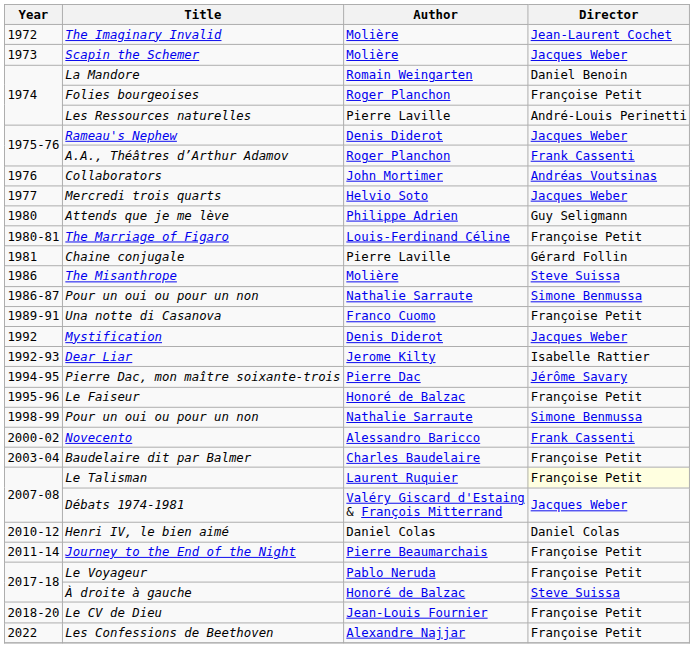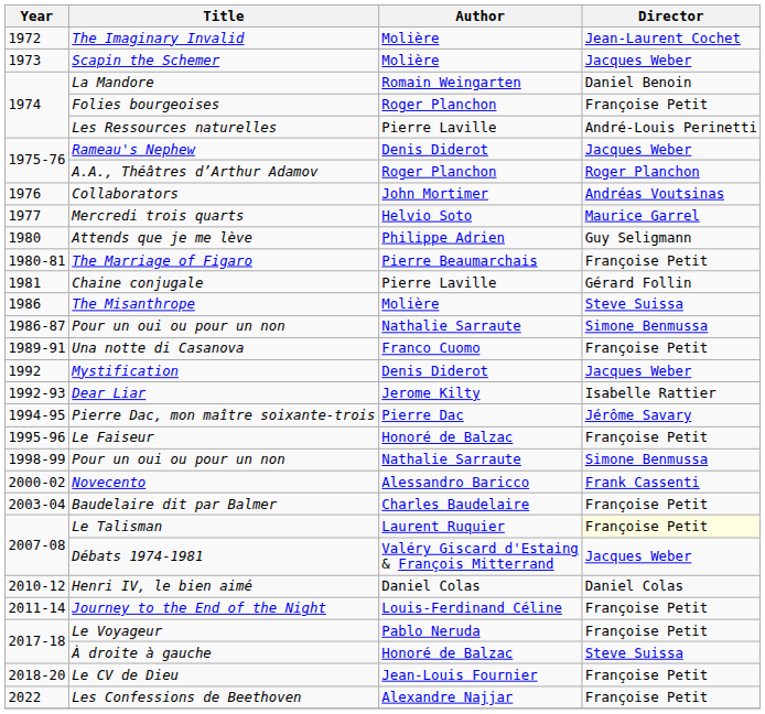 <table class="wikitable">
 <tr>
 <th>Year</th>
 <th>Title</th>
 <th>Author</th>
 <th>Director</th>
 </tr>
 <tr>
 <td>1972</td>
 <td><em><a href='#'>The Imaginary Invalid</a></em></td>
 <td><a href='#'>Molière</a></td>
 <td><a href='#'>Jean-Laurent Cochet</a></td>
 </tr>
 <tr>
 <td>1973</td>
 <td><em><a href='#'>Scapin the Schemer</a></em></td>
 <td><a href='#'>Molière</a></td>
 <td><a href='#'>Jacques Weber</a></td>
 </tr>
 <tr>
 <td rowspan=3>1974</td>
 <td><em>La Mandore</em></td>
 <td><a href='#'>Romain Weingarten</a></td>
 <td>Daniel Benoin</td>
 </tr>
 <tr>
 <td><em>Folies bourgeoises</em></td>
 <td><a href='#'>Roger Planchon</a></td>
 <td>Françoise Petit</td>
 </tr>
 <tr>
 <td><em>Les Ressources naturelles</em></td>
 <td>Pierre Laville</td>
 <td>André-Louis Perinetti</td>
 </tr>
 <tr>
 <td rowspan=2>1975-76</td>
 <td><em><a href='#'>Rameau's Nephew</a></em></td>
 <td><a href='#'>Denis Diderot</a></td>
 <td><a href='#'>Jacques Weber</a></td>
 </tr>
 <tr>
 <td><em>A.A., Théâtres d’Arthur Adamov</em></td>
 <td><a href='#'>Roger Planchon</a></td>
-<td><a href='#'>Frank Cassenti</a></td>
+<td><a href='#'>Roger Planchon</a></td>
 </tr>
 <tr>
 <td>1976</td>
 <td><em>Collaborators</em></td>
 <td><a href='#'>John Mortimer</a></td>
 <td><a href='#'>Andréas Voutsinas</a></td>
 </tr>
 <tr>
 <td>1977</td>
 <td><em>Mercredi trois quarts</em></td>
 <td><a href='#'>Helvio Soto</a></td>
-<td><a href='#'>Jacques Weber</a></td>
+<td><a href='#'>Maurice Garrel</a></td>
 </tr>
 <tr>
 <td>1980</td>
 <td><em>Attends que je me lève</em></td>
 <td><a href='#'>Philippe Adrien</a></td>
 <td>Guy Seligmann</td>
 </tr>
 <tr>
 <td>1980-81</td>
 <td><em><a href='#'>The Marriage of Figaro</a></em></td>
-<td><a href='#'>Louis-Ferdinand Céline</a></td>
+<td><a href='#'>Pierre Beaumarchais</a></td>
 <td>Françoise Petit</td>
 </tr>
 <tr>
 <td>1981</td>
 <td><em>Chaine conjugale</em></td>
 <td>Pierre Laville</td>
 <td>Gérard Follin</td>
 </tr>
 <tr>
 <td>1986</td>
 <td><em><a href='#'>The Misanthrope</a></em></td>
 <td><a href='#'>Molière</a></td>
 <td><a href='#'>Steve Suissa</a></td>
 </tr>
 <tr>
 <td>1986-87</td>
 <td><em>Pour un oui ou pour un non</em></td>
 <td><a href='#'>Nathalie Sarraute</a></td>
 <td><a href='#'>Simone Benmussa</a></td>
 </tr>
 <tr>
 <td>1989-91</td>
 <td><em>Una notte di Casanova</em></td>
 <td><a href='#'>Franco Cuomo</a></td>
 <td>Françoise Petit</td>
 </tr>
 <tr>
 <td>1992</td>
 <td><em><a href='#'>Mystification</a></em></td>
 <td><a href='#'>Denis Diderot</a></td>
 <td><a href='#'>Jacques Weber</a></td>
 </tr>
 <tr>
 <td>1992-93</td>
 <td><em><a href='#'>Dear Liar</a></em></td>
 <td><a href='#'>Jerome Kilty</a></td>
 <td>Isabelle Rattier</td>
 </tr>
 <tr>
 <td>1994-95</td>
 <td><em>Pierre Dac, mon maître soixante-trois</em></td>
 <td><a href='#'>Pierre Dac</a></td>
 <td><a href='#'>Jérôme Savary</a></td>
 </tr>
 <tr>
 <td>1995-96</td>
 <td><em>Le Faiseur</em></td>
 <td><a href='#'>Honoré de Balzac</a></td>
 <td>Françoise Petit</td>
 </tr>
 <tr>
 <td>1998-99</td>
 <td><em>Pour un oui ou pour un non</em></td>
 <td><a href='#'>Nathalie Sarraute</a></td>
 <td><a href='#'>Simone Benmussa</a></td>
 </tr>
 <tr>
 <td>2000-02</td>
 <td><em><a href='#'>Novecento</a></em></td>
 <td><a href='#'>Alessandro Baricco</a></td>
 <td><a href='#'>Frank Cassenti</a></td>
 </tr>
 <tr>
 <td>2003-04</td>
 <td><em>Baudelaire dit par Balmer</em></td>
 <td><a href='#'>Charles Baudelaire</a></td>
 <td>Françoise Petit</td>
 </tr>
 <tr>
 <td rowspan=2>2007-08</td>
 <td><em>Le Talisman</em></td>
 <td><a href='#'>Laurent Ruquier</a></td>
 <td style="background: lightyellow;">Françoise Petit</td>
 </tr>
 <tr>
 <td><em>Débats 1974-1981</em></td>
 <td><a href='#'>Valéry Giscard d'Estaing</a><br> & <a href='#'>François Mitterrand</a></td>
 <td><a href='#'>Jacques Weber</a></td>
 </tr>
 <tr>
 <td>2010-12</td>
 <td><em>Henri IV, le bien aimé</em></td>
 <td>Daniel Colas</td>
 <td>Daniel Colas</td>
 </tr>
 <tr>
 <td>2011-14</td>
 <td><em><a href='#'>Journey to the End of the Night</a></em></td>
-<td><a href='#'>Pierre Beaumarchais</a></td>
+<td><a href='#'>Louis-Ferdinand Céline</a></td>
 <td>Françoise Petit</td>
 </tr>
 <tr>
 <td rowspan=2>2017-18</td>
 <td><em>Le Voyageur</em></td>
 <td><a href='#'>Pablo Neruda</a></td>
 <td>Françoise Petit</td>
 </tr>
 <tr>
 <td><em>À droite à gauche</em></td>
 <td><a href='#'>Honoré de Balzac</a></td>
 <td><a href='#'>Steve Suissa</a></td>
 </tr>
 <tr>
 <td>2018-20</td>
 <td><em>Le CV de Dieu</em></td>
 <td><a href='#'>Jean-Louis Fournier</a></td>
 <td>Françoise Petit</td>
 </tr>
 <tr>
 <td>2022</td>
 <td><em>Les Confessions de Beethoven</em></td>
 <td><a href='#'>Alexandre Najjar</a></td>
 <td>Françoise Petit</td>
 </tr>
 <tr>
 </tr>
 </table>
